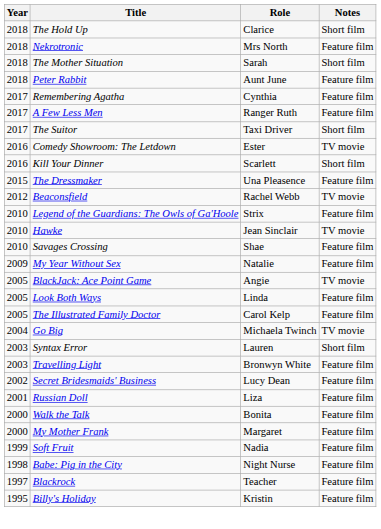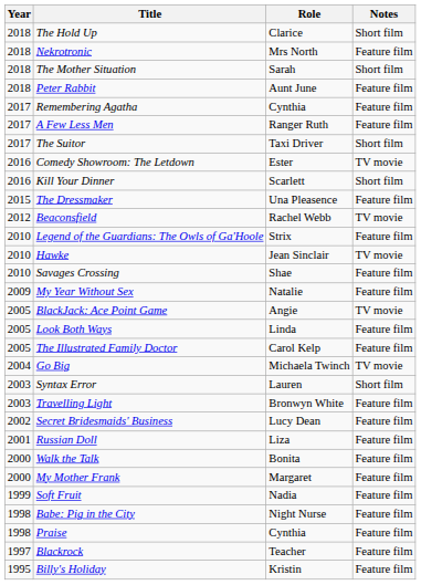 <table class="wikitable">
 <tr>
 <th>Year</th>
 <th>Title</th>
 <th>Role</th>
 <th>Notes</th>
 </tr>
 <tr>
 <td>2018</td>
 <td><em>The Hold Up</em></td>
 <td>Clarice</td>
 <td>Short film</td>
 </tr>
 <tr>
 <td>2018</td>
 <td><em><a href='#'>Nekrotronic</a></em></td>
 <td>Mrs North</td>
 <td>Feature film</td>
 </tr>
 <tr>
 <td>2018</td>
 <td><em>The Mother Situation</em></td>
 <td>Sarah</td>
 <td>Short film</td>
 </tr>
 <tr>
 <td>2018</td>
 <td><em><a href='#'>Peter Rabbit</a></em></td>
 <td>Aunt June</td>
 <td>Feature film</td>
 </tr>
 <tr>
 <td>2017</td>
 <td><em>Remembering Agatha</em></td>
 <td>Cynthia</td>
 <td>Feature film</td>
 </tr>
 <tr>
 <td>2017</td>
 <td><em><a href='#'>A Few Less Men</a></em></td>
 <td>Ranger Ruth</td>
 <td>Feature film</td>
 </tr>
 <tr>
 <td>2017</td>
 <td><em>The Suitor</em></td>
 <td>Taxi Driver</td>
 <td>Short film</td>
 </tr>
 <tr>
 <td>2016</td>
 <td><em>Comedy Showroom: The Letdown</em></td>
 <td>Ester</td>
 <td>TV movie</td>
 </tr>
 <tr>
 <td>2016</td>
 <td><em>Kill Your Dinner</em></td>
 <td>Scarlett</td>
 <td>Short film</td>
 </tr>
 <tr>
 <td>2015</td>
 <td><em><a href='#'>The Dressmaker</a></em></td>
 <td>Una Pleasence</td>
 <td>Feature film</td>
 </tr>
 <tr>
 <td>2012</td>
 <td><em><a href='#'>Beaconsfield</a></em> </td>
 <td>Rachel Webb</td>
 <td>TV movie</td>
 </tr>
 <tr>
 <td>2010</td>
 <td><em><a href='#'>Legend of the Guardians: The Owls of Ga'Hoole</a></em></td>
 <td>Strix</td>
 <td>Feature film</td>
 </tr>
 <tr>
 <td>2010</td>
 <td><em><a href='#'>Hawke</a></em></td>
 <td>Jean Sinclair</td>
 <td>TV movie</td>
 </tr>
 <tr>
 <td>2010</td>
 <td><em>Savages Crossing</em></td>
 <td>Shae</td>
 <td>Feature film</td>
 </tr>
 <tr>
 <td>2009</td>
 <td><em><a href='#'>My Year Without Sex</a></em></td>
 <td>Natalie</td>
 <td>Feature film</td>
 </tr>
 <tr>
 <td>2005</td>
 <td><em><a href='#'>BlackJack: Ace Point Game</a></em></td>
 <td>Angie</td>
 <td>TV movie</td>
 </tr>
 <tr>
 <td>2005</td>
 <td><em><a href='#'>Look Both Ways</a></em></td>
 <td>Linda</td>
 <td>Feature film</td>
 </tr>
 <tr>
 <td>2005</td>
 <td><em><a href='#'>The Illustrated Family Doctor</a></em></td>
 <td>Carol Kelp</td>
 <td>Feature film</td>
 </tr>
 <tr>
 <td>2004</td>
 <td><em><a href='#'>Go Big</a></em></td>
 <td>Michaela Twinch</td>
 <td>TV movie</td>
 </tr>
 <tr>
 <td>2003</td>
 <td><em>Syntax Error</em></td>
 <td>Lauren</td>
 <td>Short film</td>
 </tr>
 <tr>
 <td>2003</td>
 <td><em><a href='#'>Travelling Light</a></em></td>
 <td>Bronwyn White</td>
 <td>Feature film</td>
 </tr>
 <tr>
 <td>2002</td>
 <td><em><a href='#'>Secret Bridesmaids' Business</a></em></td>
 <td>Lucy Dean</td>
 <td>Feature film</td>
 </tr>
 <tr>
 <td>2001</td>
 <td><em><a href='#'>Russian Doll</a></em></td>
 <td>Liza</td>
 <td>Feature film</td>
 </tr>
 <tr>
 <td>2000</td>
 <td><em><a href='#'>Walk the Talk</a></em></td>
 <td>Bonita</td>
 <td>Feature film</td>
 </tr>
 <tr>
 <td>2000</td>
 <td><em><a href='#'>My Mother Frank</a></em></td>
 <td>Margaret</td>
 <td>Feature film</td>
 </tr>
 <tr>
 <td>1999</td>
 <td><em><a href='#'>Soft Fruit</a></em></td>
 <td>Nadia</td>
 <td>Feature film</td>
 </tr>
 <tr>
 <td>1998</td>
 <td><em><a href='#'>Babe: Pig in the City</a></em></td>
 <td>Night Nurse</td>
 <td>Feature film</td>
 </tr>
 <tr>
+<td>1998</td>
+<td><em><a href='#'>Praise</a></em></td>
+<td>Cynthia</td>
+<td>Feature film</td>
+</tr>
+<tr>
 <td>1997</td>
 <td><em><a href='#'>Blackrock</a></em></td>
 <td>Teacher</td>
 <td>Feature film</td>
 </tr>
 <tr>
 <td>1995</td>
 <td><em><a href='#'>Billy's Holiday</a></em></td>
 <td>Kristin</td>
 <td>Feature film</td>
 </tr>
 </table>
